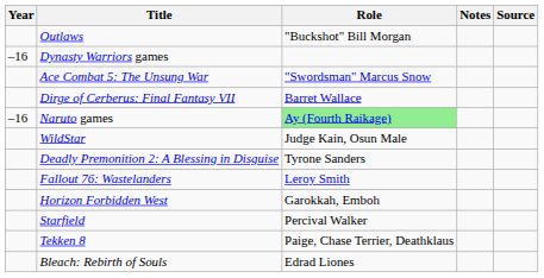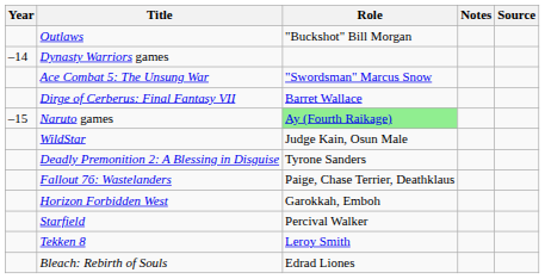 <table class="wikitable sortable plainrowheaders">
 <tr>
 <th>Year</th>
 <th>Title</th>
 <th>Role</th>
 <th class="unsortable">Notes</th>
 <th class="unsortable">Source</th>
 </tr>
 <tr>
 <td></td>
 <td><em><a href='#'>Outlaws</a></em></td>
 <td>"Buckshot" Bill Morgan</td>
 <td></td>
 <td></td>
 </tr>
 <tr>
-<td>–16</td>
+<td>–14</td>
 <td><em><a href='#'>Dynasty Warriors</a></em> games</td>
 <td></td>
 <td></td>
 <td></td>
 </tr>
 <tr>
 <td></td>
 <td><em><a href='#'>Ace Combat 5: The Unsung War</a></em></td>
 <td><a href='#'>"Swordsman" Marcus Snow</a></td>
 <td></td>
 <td></td>
 </tr>
 <tr>
 <td></td>
 <td><em><a href='#'>Dirge of Cerberus: Final Fantasy VII</a></em></td>
 <td><a href='#'>Barret Wallace</a></td>
 <td></td>
 <td></td>
 </tr>
 <tr>
-<td>–16</td>
+<td>–15</td>
 <td><em><a href='#'>Naruto</a></em> games</td>
 <td style="background: lightgreen;"><a href='#'>Ay (Fourth Raikage)</a></td>
 <td></td>
 <td></td>
 </tr>
 <tr>
 <td></td>
 <td><em><a href='#'>WildStar</a></em></td>
 <td>Judge Kain, Osun Male</td>
 <td></td>
 <td></td>
 </tr>
 <tr>
 <td></td>
 <td><em><a href='#'>Deadly Premonition 2: A Blessing in Disguise</a></em></td>
 <td>Tyrone Sanders</td>
 <td></td>
 <td></td>
 </tr>
 <tr>
 <td></td>
 <td><em><a href='#'>Fallout 76: Wastelanders</a></em></td>
-<td><a href='#'>Leroy Smith</a></td>
+<td>Paige, Chase Terrier, Deathklaus</td>
 <td></td>
 <td></td>
 </tr>
 <tr>
 <td></td>
 <td><em><a href='#'>Horizon Forbidden West</a></em></td>
 <td>Garokkah, Emboh</td>
 <td></td>
 <td></td>
 </tr>
 <tr>
 <td></td>
 <td><em><a href='#'>Starfield</a></em></td>
 <td>Percival Walker</td>
 <td></td>
 <td></td>
 </tr>
 <tr>
 <td></td>
 <td><em><a href='#'>Tekken 8</a></em></td>
-<td>Paige, Chase Terrier, Deathklaus</td>
+<td><a href='#'>Leroy Smith</a></td>
 <td></td>
 <td></td>
 </tr>
 <tr>
 <td></td>
 <td><em>Bleach: Rebirth of Souls</em></td>
 <td>Edrad Liones</td>
 <td></td>
 <td></td>
 </tr>
 </table>
